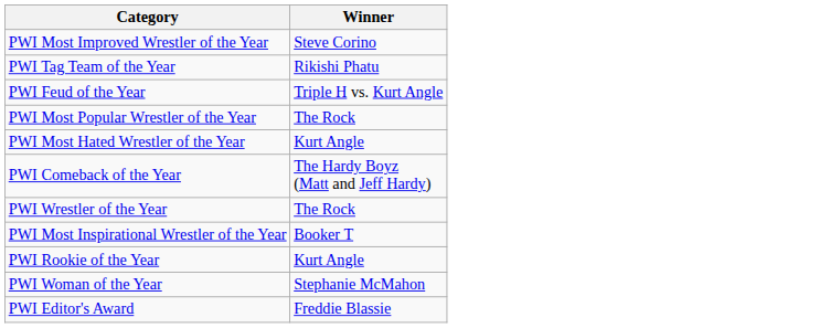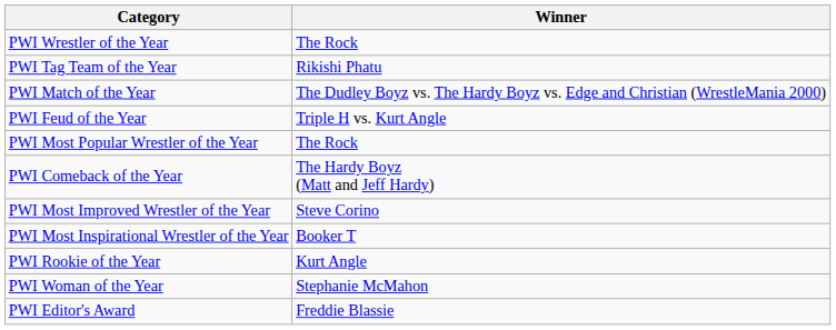 <table class="wikitable">
 <tr>
 <th>Category</th>
 <th>Winner</th>
 </tr>
 <tr>
-<td><a href='#'>PWI Most Improved Wrestler of the Year</a></td>
-<td><a href='#'>Steve Corino</a></td>
+<td><a href='#'>PWI Wrestler of the Year</a></td>
+<td><a href='#'>The Rock</a></td>
 </tr>
 <tr>
 <td><a href='#'>PWI Tag Team of the Year</a></td>
 <td><a href='#'>Rikishi Phatu</a></td>
+</tr>
+<tr>
+<td><a href='#'>PWI Match of the Year</a></td>
+<td><a href='#'>The Dudley Boyz</a> vs. <a href='#'>The Hardy Boyz</a> vs. <a href='#'>Edge and Christian</a> (<a href='#'>WrestleMania 2000</a>)</td>
 </tr>
 <tr>
 <td><a href='#'>PWI Feud of the Year</a></td>
 <td><a href='#'>Triple H</a> vs. <a href='#'>Kurt Angle</a></td>
 </tr>
 <tr>
 <td><a href='#'>PWI Most Popular Wrestler of the Year</a></td>
 <td><a href='#'>The Rock</a></td>
 </tr>
 <tr>
-<td><a href='#'>PWI Most Hated Wrestler of the Year</a></td>
-<td><a href='#'>Kurt Angle</a></td>
-</tr>
-<tr>
 <td><a href='#'>PWI Comeback of the Year</a></td>
 <td><a href='#'>The Hardy Boyz</a><br>(<a href='#'>Matt</a> and <a href='#'>Jeff Hardy</a>)</td>
 </tr>
 <tr>
-<td><a href='#'>PWI Wrestler of the Year</a></td>
-<td><a href='#'>The Rock</a></td>
+<td><a href='#'>PWI Most Improved Wrestler of the Year</a></td>
+<td><a href='#'>Steve Corino</a></td>
 </tr>
 <tr>
 <td><a href='#'>PWI Most Inspirational Wrestler of the Year</a></td>
 <td><a href='#'>Booker T</a></td>
 </tr>
 <tr>
 <td><a href='#'>PWI Rookie of the Year</a></td>
 <td><a href='#'>Kurt Angle</a></td>
 </tr>
 <tr>
 <td><a href='#'>PWI Woman of the Year</a></td>
 <td><a href='#'>Stephanie McMahon</a></td>
 </tr>
 <tr>
 <td><a href='#'>PWI Editor's Award</a></td>
 <td><a href='#'>Freddie Blassie</a></td>
 </tr>
 </table>
